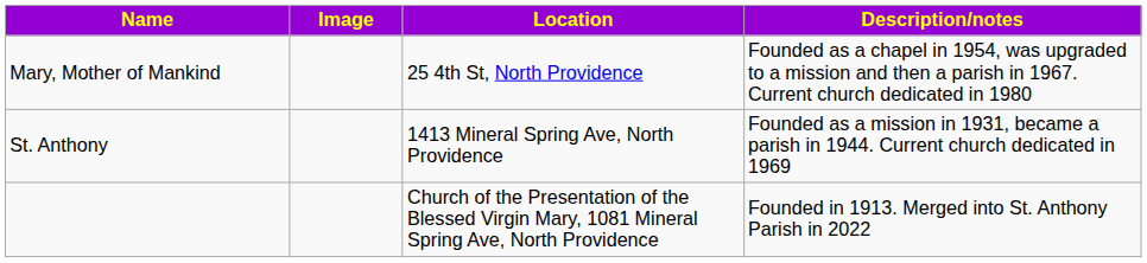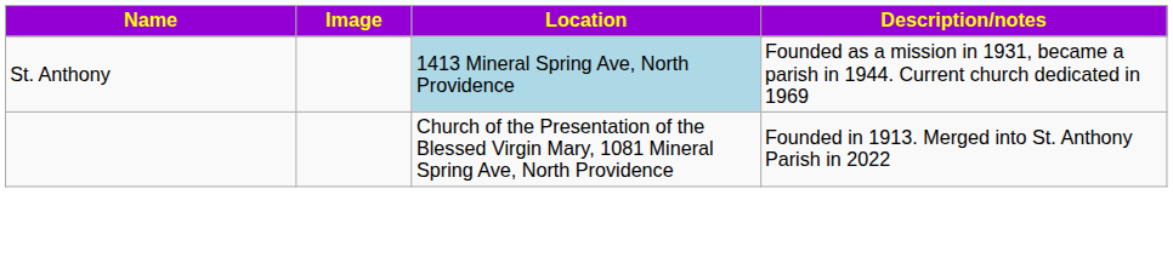 <table class="wikitable sortable" style="width:75%">
 <tr>
 <th style="background:darkviolet; color:yellow;" width="25%"><strong>Name</strong></th>
 <th style="background:darkviolet; color:yellow;" width="10%"><strong>Image</strong></th>
 <th style="background:darkviolet; color:yellow;" width="30%"><strong>Location</strong></th>
 <th style="background:darkviolet; color:yellow;" width="35%"><strong>Description/notes</strong></th>
 </tr>
 <tr>
-<td>Mary, Mother of Mankind</td>
-<td></td>
-<td>25 4th St, <a href='#'>North Providence</a></td>
-<td>Founded as a chapel in 1954, was upgraded to a mission and then a parish in 1967.  Current church dedicated in 1980</td>
-</tr>
-<tr>
 <td>St. Anthony</td>
 <td></td>
-<td>1413 Mineral Spring Ave, North Providence</td>
+<td style="background: lightblue;">1413 Mineral Spring Ave, North Providence</td>
 <td>Founded as a mission in 1931, became a parish in 1944. Current church dedicated in 1969</td>
 </tr>
 <tr>
 <td></td>
 <td></td>
 <td>Church of the Presentation of the Blessed Virgin Mary, 1081 Mineral Spring Ave, North Providence</td>
 <td>Founded in 1913. Merged into St. Anthony Parish in 2022</td>
 </tr>
 </table>
